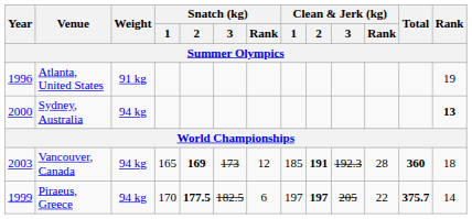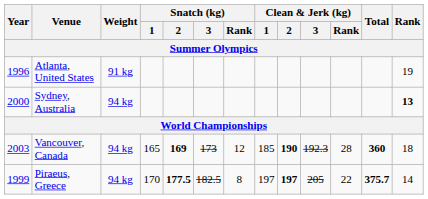 <table class = "wikitable" style="text-align:center;">
 <tr>
 <th rowspan=2 width=40>Year</th>
 <th rowspan=2 width=250>Venue</th>
 <th rowspan=2 width=60>Weight</th>
 <th colspan=4>Snatch (kg)</th>
 <th colspan=4>Clean & Jerk (kg)</th>
 <th rowspan=2 width=40>Total</th>
 <th rowspan=2 width=40>Rank</th>
 </tr>
 <tr>
 <th width=40>1</th>
 <th width=40>2</th>
 <th width=40>3</th>
 <th width=40>Rank</th>
 <th width=40>1</th>
 <th width=40>2</th>
 <th width=40>3</th>
 <th width=40>Rank</th>
 </tr>
 <tr>
 <th colspan=13><a href='#'>Summer Olympics</a></th>
 </tr>
 <tr>
 <td><a href='#'>1996</a></td>
 <td align=left> <a href='#'>Atlanta</a>, <a href='#'>United States</a></td>
 <td><a href='#'>91 kg</a></td>
 <td></td>
 <td></td>
 <td></td>
 <td></td>
 <td></td>
 <td></td>
 <td></td>
 <td></td>
 <td></td>
 <td>19</td>
 </tr>
 <tr>
 <td><a href='#'>2000</a></td>
 <td align=left> <a href='#'>Sydney</a>, <a href='#'>Australia</a></td>
 <td><a href='#'>94 kg</a></td>
 <td></td>
 <td></td>
 <td></td>
 <td></td>
 <td></td>
 <td></td>
 <td></td>
 <td></td>
 <td></td>
 <td><strong>13</strong></td>
 </tr>
 <tr>
 <th colspan=13><a href='#'>World Championships</a></th>
 </tr>
 <tr>
 <td><a href='#'>2003</a></td>
 <td align=left> <a href='#'>Vancouver</a>, <a href='#'>Canada</a></td>
 <td><a href='#'>94 kg</a></td>
 <td>165</td>
 <td><strong>169</strong></td>
 <td><s>173</s></td>
 <td>12</td>
 <td>185</td>
-<td><strong>191</strong></td>
+<td><strong>190</strong></td>
 <td><s>192.3</s></td>
 <td>28</td>
 <td><strong>360</strong></td>
 <td>18</td>
 </tr>
 <tr>
 <td><a href='#'>1999</a></td>
 <td align=left> <a href='#'>Piraeus</a>, <a href='#'>Greece</a></td>
 <td><a href='#'>94 kg</a></td>
 <td>170</td>
 <td><strong>177.5</strong></td>
 <td><s>182.5</s></td>
-<td>6</td>
+<td>8</td>
 <td>197</td>
 <td><strong>197</strong></td>
 <td><s>205</s></td>
 <td>22</td>
 <td><strong>375.7</strong></td>
 <td>14</td>
 </tr>
 </table>
